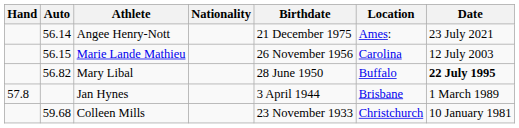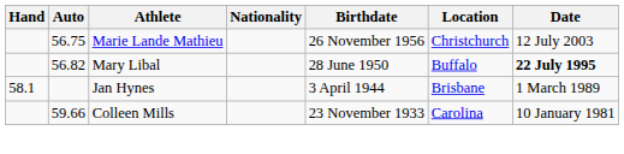 <table class="wikitable">
 <tr>
 <th>Hand</th>
 <th>Auto</th>
 <th>Athlete</th>
 <th>Nationality</th>
 <th>Birthdate</th>
 <th>Location</th>
 <th>Date</th>
 </tr>
 <tr>
 <td></td>
-<td>56.14</td>
-<td>Angee Henry-Nott</td>
-<td></td>
-<td>21 December 1975</td>
-<td><a href='#'>Ames</a>: </td>
-<td>23 July 2021</td>
-</tr>
-<tr>
-<td></td>
-<td>56.15</td>
+<td>56.75</td>
 <td><a href='#'>Marie Lande Mathieu</a></td>
 <td></td>
 <td>26 November 1956</td>
-<td><a href='#'>Carolina</a></td>
+<td><a href='#'>Christchurch</a></td>
 <td>12 July 2003</td>
 </tr>
 <tr>
 <td></td>
 <td>56.82</td>
 <td>Mary Libal</td>
 <td></td>
 <td>28 June 1950</td>
 <td><a href='#'>Buffalo</a></td>
 <td><strong>22 July 1995</strong></td>
 </tr>
 <tr>
-<td>57.8</td>
+<td>58.1</td>
 <td></td>
 <td>Jan Hynes</td>
 <td></td>
 <td>3 April 1944</td>
 <td><a href='#'>Brisbane</a></td>
 <td>1 March 1989</td>
 </tr>
 <tr>
 <td></td>
-<td>59.68</td>
+<td>59.66</td>
 <td>Colleen Mills</td>
 <td></td>
 <td>23 November 1933</td>
-<td><a href='#'>Christchurch</a></td>
+<td><a href='#'>Carolina</a></td>
 <td>10 January 1981</td>
 </tr>
 </table>
